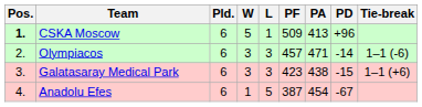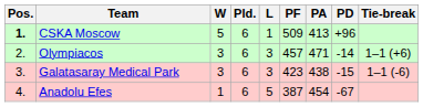 <table class="wikitable" style="text-align:center">
 <tr>
 <th width=15>Pos.</th>
 <th width=220>Team</th>
+<th width=20>W</th>
 <th width=20>Pld.</th>
-<th width=20>W</th>
 <th width=20>L</th>
 <th width=20>PF</th>
 <th width=20>PA</th>
 <th width=20>PD</th>
 <th>Tie-break</th>
 </tr>
 <tr style="background:#ccffcc">
 <td><strong>1.</strong></td>
 <td align=left> <a href='#'>CSKA Moscow</a></td>
+<td>5</td>
 <td>6</td>
-<td>5</td>
 <td>1</td>
 <td>509</td>
 <td>413</td>
 <td>+96</td>
 <td></td>
 </tr>
 <tr style="background:#ccffcc">
 <td>2.</td>
 <td align=left> <a href='#'>Olympiacos</a></td>
+<td>3</td>
 <td>6</td>
-<td>3</td>
 <td>3</td>
 <td>457</td>
 <td>471</td>
 <td>-14</td>
-<td>1–1 (-6)</td>
+<td>1–1 (+6)</td>
 </tr>
 <tr style="background:#fcc;">
 <td>3.</td>
 <td align=left> <a href='#'>Galatasaray Medical Park</a></td>
+<td>3</td>
 <td>6</td>
-<td>3</td>
 <td>3</td>
 <td>423</td>
 <td>438</td>
 <td>-15</td>
-<td>1–1 (+6)</td>
+<td>1–1 (-6)</td>
 </tr>
 <tr style="background:#fcc;">
 <td>4.</td>
 <td align=left> <a href='#'>Anadolu Efes</a></td>
+<td>1</td>
 <td>6</td>
-<td>1</td>
 <td>5</td>
 <td>387</td>
 <td>454</td>
 <td>-67</td>
 <td></td>
 </tr>
 </table>
